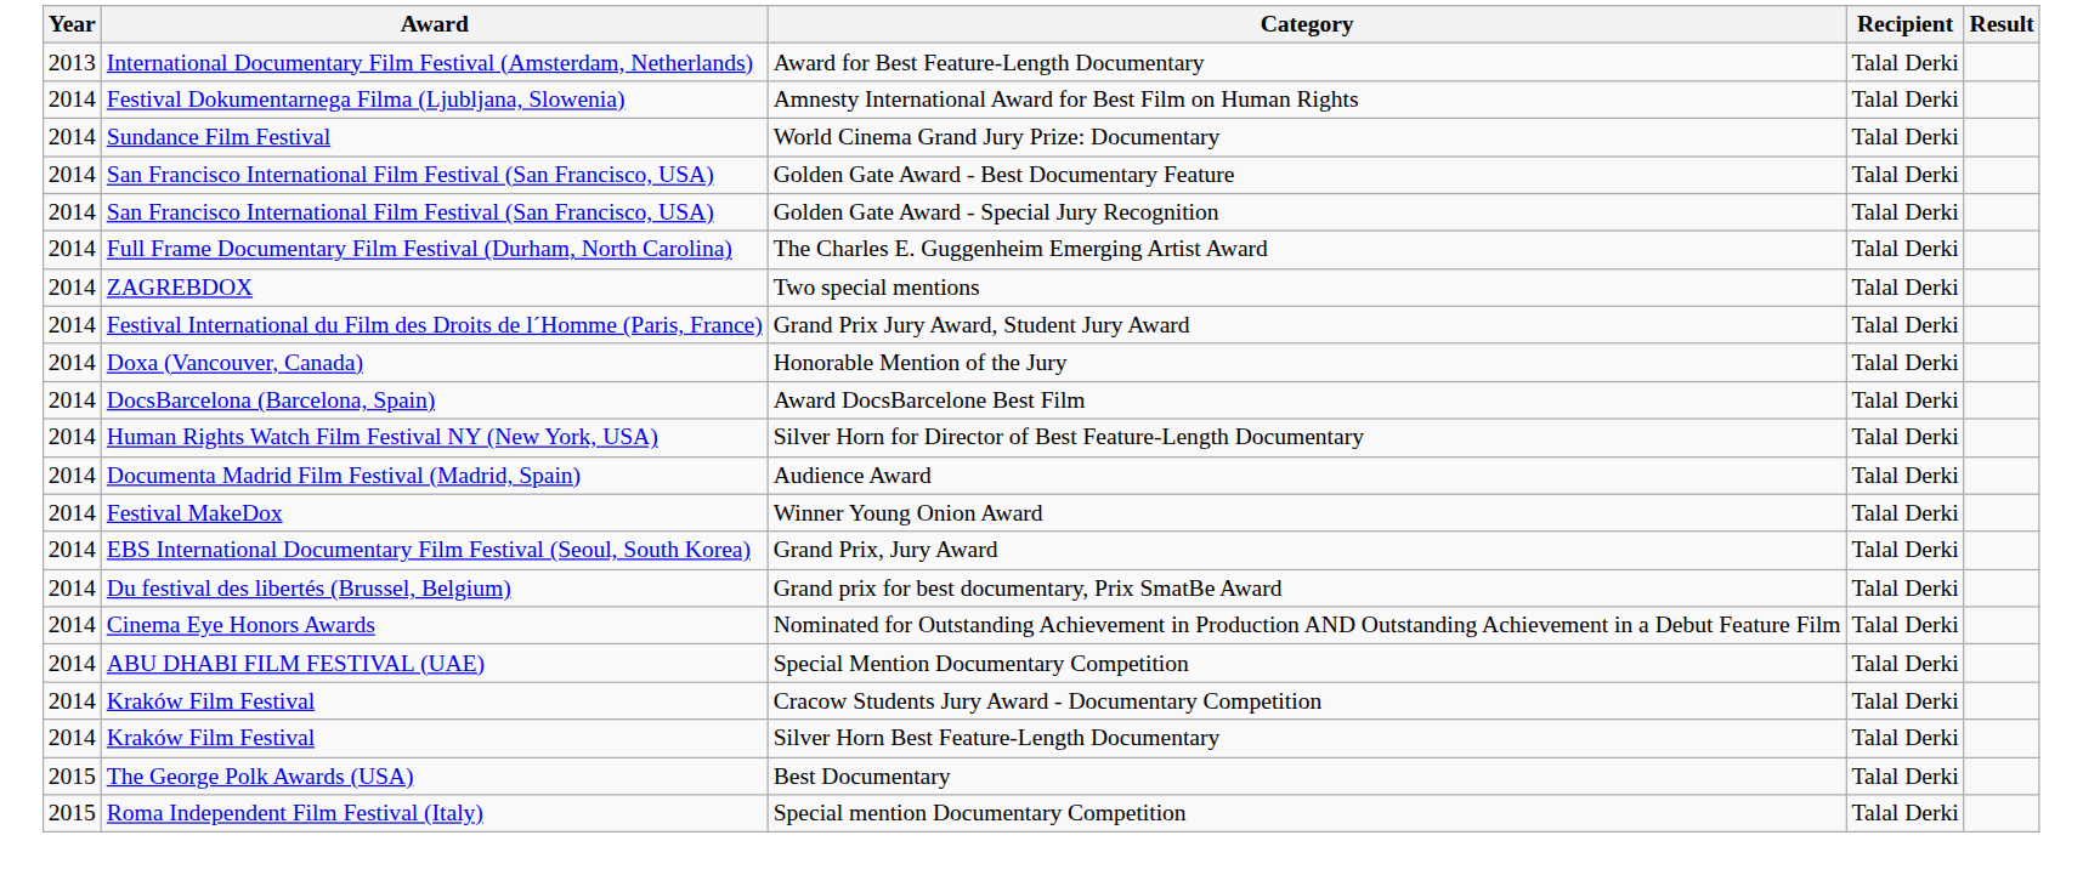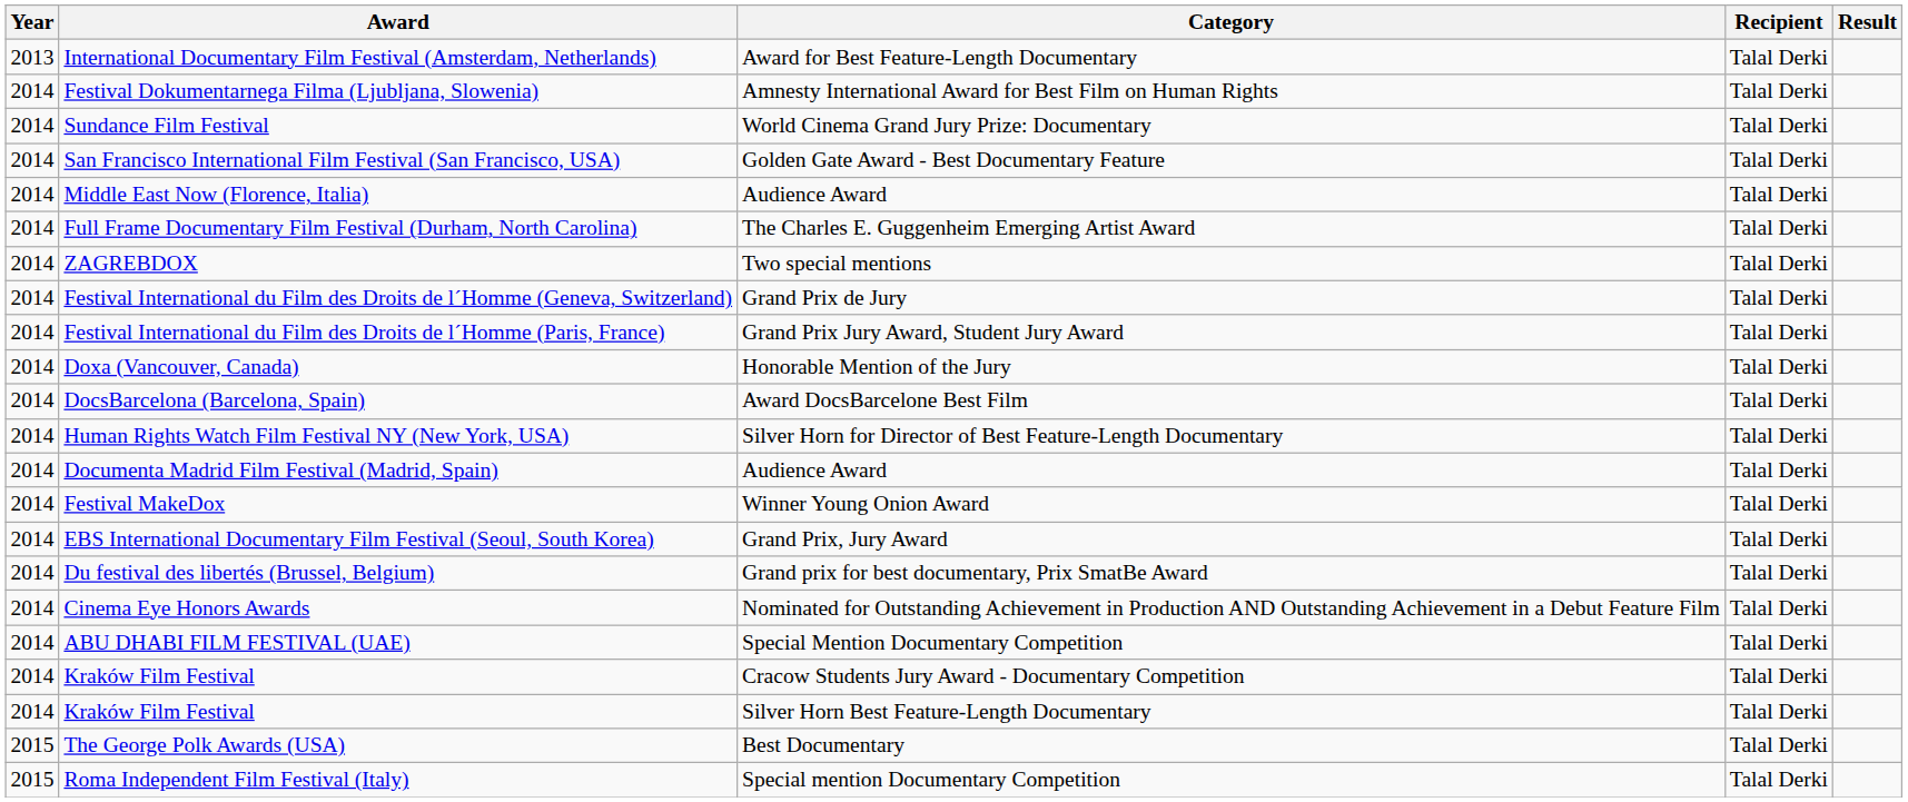 <table class="wikitable sortable" style="margin:1em auto;">
 <tr>
 <th>Year</th>
 <th>Award</th>
 <th>Category</th>
 <th>Recipient</th>
 <th>Result</th>
 </tr>
 <tr>
 <td>2013</td>
 <td><a href='#'>International Documentary Film Festival (Amsterdam, Netherlands)</a></td>
 <td>Award for Best Feature-Length Documentary</td>
 <td>Talal Derki</td>
 <td></td>
 </tr>
 <tr>
 <td>2014</td>
 <td><a href='#'>Festival Dokumentarnega Filma (Ljubljana, Slowenia)</a></td>
 <td>Amnesty International Award for Best Film on Human Rights</td>
 <td>Talal Derki</td>
 <td></td>
 </tr>
 <tr>
 <td>2014</td>
 <td><a href='#'>Sundance Film Festival</a></td>
 <td>World Cinema Grand Jury Prize: Documentary</td>
 <td>Talal Derki</td>
 <td></td>
 </tr>
 <tr>
 <td>2014</td>
 <td><a href='#'>San Francisco International Film Festival (San Francisco, USA)</a></td>
 <td>Golden Gate Award - Best Documentary Feature</td>
 <td>Talal Derki</td>
 <td></td>
 </tr>
 <tr>
 <td>2014</td>
-<td><a href='#'>San Francisco International Film Festival (San Francisco, USA)</a></td>
-<td>Golden Gate Award - Special Jury Recognition</td>
+<td><a href='#'>Middle East Now (Florence, Italia)</a></td>
+<td>Audience Award</td>
 <td>Talal Derki</td>
 <td></td>
 </tr>
 <tr>
 <td>2014</td>
 <td><a href='#'>Full Frame Documentary Film Festival (Durham, North Carolina)</a></td>
 <td>The Charles E. Guggenheim Emerging Artist Award</td>
 <td>Talal Derki</td>
 <td></td>
 </tr>
 <tr>
 <td>2014</td>
 <td><a href='#'>ZAGREBDOX</a></td>
 <td>Two special mentions</td>
+<td>Talal Derki</td>
+<td></td>
+</tr>
+<tr>
+<td>2014</td>
+<td><a href='#'>Festival International du Film des Droits de l´Homme (Geneva, Switzerland)</a></td>
+<td>Grand Prix de Jury</td>
 <td>Talal Derki</td>
 <td></td>
 </tr>
 <tr>
 <td>2014</td>
 <td><a href='#'>Festival International du Film des Droits de l´Homme (Paris, France)</a></td>
 <td>Grand Prix Jury Award, Student Jury Award</td>
 <td>Talal Derki</td>
 <td></td>
 </tr>
 <tr>
 <td>2014</td>
 <td><a href='#'>Doxa (Vancouver, Canada)</a></td>
 <td>Honorable Mention of the Jury</td>
 <td>Talal Derki</td>
 <td></td>
 </tr>
 <tr>
 <td>2014</td>
 <td><a href='#'>DocsBarcelona (Barcelona, Spain)</a></td>
 <td>Award DocsBarcelone Best Film</td>
 <td>Talal Derki</td>
 <td></td>
 </tr>
 <tr>
 <td>2014</td>
 <td><a href='#'>Human Rights Watch Film Festival NY (New York, USA)</a></td>
 <td>Silver Horn for Director of Best Feature-Length Documentary</td>
 <td>Talal Derki</td>
 <td></td>
 </tr>
 <tr>
 <td>2014</td>
 <td><a href='#'>Documenta Madrid Film Festival (Madrid, Spain)</a></td>
 <td>Audience Award</td>
 <td>Talal Derki</td>
 <td></td>
 </tr>
 <tr>
 <td>2014</td>
 <td><a href='#'>Festival MakeDox</a></td>
 <td>Winner Young Onion Award</td>
 <td>Talal Derki</td>
 <td></td>
 </tr>
 <tr>
 <td>2014</td>
 <td><a href='#'>EBS International Documentary Film Festival (Seoul, South Korea)</a></td>
 <td>Grand Prix, Jury Award</td>
 <td>Talal Derki</td>
 <td></td>
 </tr>
 <tr>
 <td>2014</td>
 <td><a href='#'>Du festival des libertés (Brussel, Belgium)</a></td>
 <td>Grand prix for best documentary, Prix SmatBe Award</td>
 <td>Talal Derki</td>
 <td></td>
 </tr>
 <tr>
 <td>2014</td>
 <td><a href='#'>Cinema Eye Honors Awards</a></td>
 <td>Nominated for Outstanding Achievement in Production AND Outstanding Achievement in a Debut Feature Film</td>
 <td>Talal Derki</td>
 <td></td>
 </tr>
 <tr>
 <td>2014</td>
 <td><a href='#'>ABU DHABI FILM FESTIVAL (UAE)</a></td>
 <td>Special Mention Documentary Competition</td>
 <td>Talal Derki</td>
 <td></td>
 </tr>
 <tr>
 <td>2014</td>
 <td><a href='#'>Kraków Film Festival</a></td>
 <td>Cracow Students Jury Award - Documentary Competition</td>
 <td>Talal Derki</td>
 <td></td>
 </tr>
 <tr>
 <td>2014</td>
 <td><a href='#'>Kraków Film Festival</a></td>
 <td>Silver Horn Best Feature-Length Documentary</td>
 <td>Talal Derki</td>
 <td></td>
 </tr>
 <tr>
 <td>2015</td>
 <td><a href='#'>The George Polk Awards (USA)</a></td>
 <td>Best Documentary</td>
 <td>Talal Derki</td>
 <td></td>
 </tr>
 <tr>
 <td>2015</td>
 <td><a href='#'>Roma Independent Film Festival (Italy)</a></td>
 <td>Special mention Documentary Competition</td>
 <td>Talal Derki</td>
 <td></td>
 </tr>
 </table>
